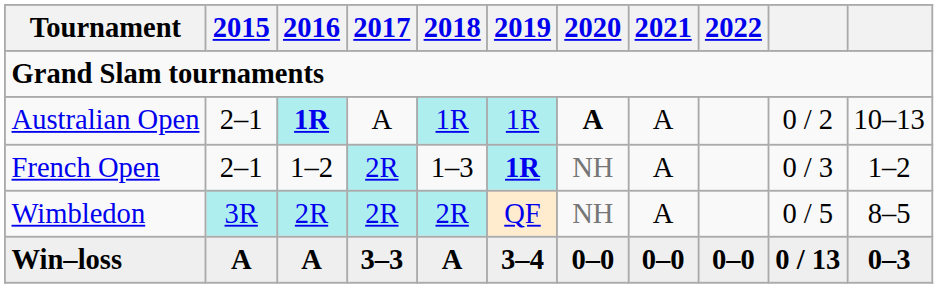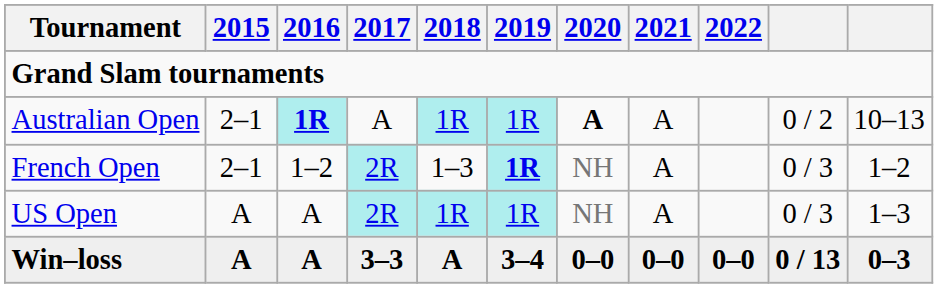 <table class=wikitable style=text-align:center;font-size:97%>
 <tr>
 <th>Tournament</th>
 <th><a href='#'>2015</a></th>
 <th><a href='#'>2016</a></th>
 <th><a href='#'>2017</a></th>
 <th><a href='#'>2018</a></th>
 <th><a href='#'>2019</a></th>
 <th><a href='#'>2020</a></th>
 <th><a href='#'>2021</a></th>
 <th><a href='#'>2022</a></th>
 <th></th>
 <th></th>
 </tr>
 <tr>
 <td colspan="11" style="text-align:left"><strong>Grand Slam tournaments</strong></td>
 </tr>
 <tr>
 <td align=left><a href='#'>Australian Open</a></td>
 <td>2–1</td>
 <td bgcolor=afeeee><strong><a href='#'>1R</a></strong></td>
 <td>A</td>
 <td bgcolor=afeeee><a href='#'>1R</a></td>
 <td bgcolor=afeeee><a href='#'>1R</a></td>
 <td><strong>A</strong></td>
 <td>A</td>
 <td></td>
 <td>0 / 2</td>
 <td>10–13</td>
 </tr>
 <tr>
 <td align=left><a href='#'>French Open</a></td>
 <td>2–1</td>
 <td>1–2</td>
 <td bgcolor=afeeee><a href='#'>2R</a></td>
 <td>1–3</td>
 <td bgcolor=afeeee><strong><a href='#'>1R</a></strong></td>
 <td style=color:#767676>NH</td>
 <td>A</td>
 <td></td>
 <td>0 / 3</td>
 <td>1–2</td>
 </tr>
 <tr>
-<td align=left><a href='#'>Wimbledon</a></td>
-<td bgcolor=afeeee><a href='#'>3R</a></td>
+<td align=left><a href='#'>US Open</a></td>
+<td>A</td>
+<td>A</td>
 <td bgcolor=afeeee><a href='#'>2R</a></td>
-<td bgcolor=afeeee><a href='#'>2R</a></td>
-<td bgcolor=afeeee><a href='#'>2R</a></td>
-<td bgcolor=ffebcd><a href='#'>QF</a></td>
+<td bgcolor=afeeee><a href='#'>1R</a></td>
+<td bgcolor=afeeee><a href='#'>1R</a></td>
 <td style=color:#767676>NH</td>
 <td>A</td>
 <td></td>
-<td>0 / 5</td>
-<td>8–5</td>
+<td>0 / 3</td>
+<td>1–3</td>
 </tr>
 <tr style=font-weight:bold;background:#efefef>
 <td style=text-align:left>Win–loss</td>
 <td>A</td>
 <td>A</td>
 <td>3–3</td>
 <td>A</td>
 <td>3–4</td>
 <td>0–0</td>
 <td>0–0</td>
 <td>0–0</td>
 <td>0 / 13</td>
 <td>0–3</td>
 </tr>
 </table>
